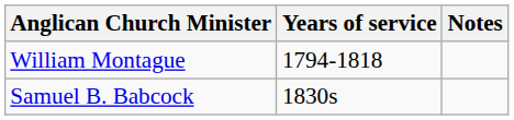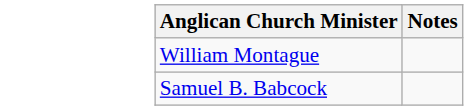 <table class="wikitable" style="float: right; margin-left: 1em; ">
 <tr>
 <th>Anglican Church Minister</th>
-<th>Years of service</th>
 <th>Notes</th>
 </tr>
 <tr>
 <td><a href='#'>William Montague</a></td>
-<td>1794-1818</td>
 <td></td>
 </tr>
 <tr>
 <td><a href='#'>Samuel B. Babcock</a></td>
-<td>1830s</td>
 <td></td>
 </tr>
 </table>
